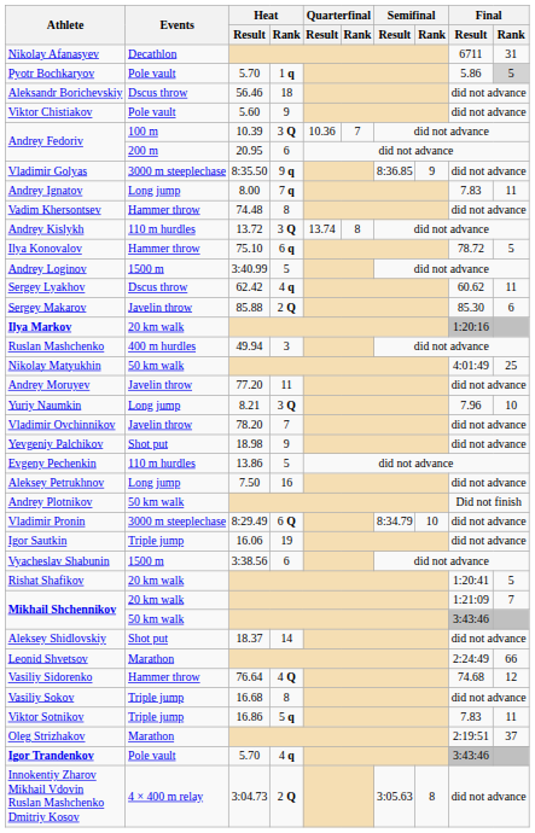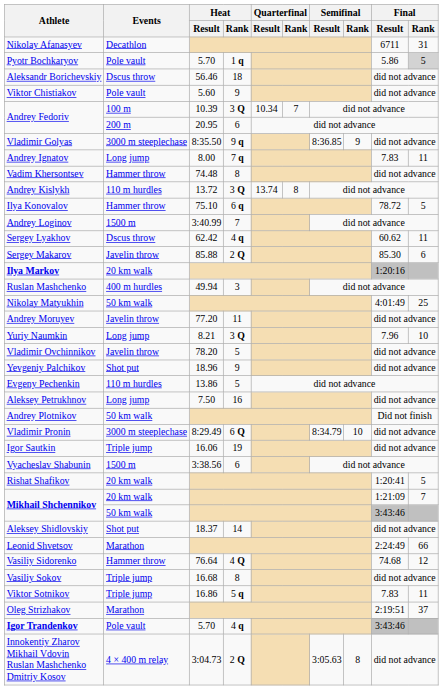 <table class=wikitable style="font-size:90%">
 <tr>
 <th rowspan="2">Athlete</th>
 <th rowspan="2">Events</th>
 <th colspan="2">Heat</th>
 <th colspan="2">Quarterfinal</th>
 <th colspan="2">Semifinal</th>
 <th colspan="2">Final</th>
 </tr>
 <tr>
 <th>Result</th>
 <th>Rank</th>
 <th>Result</th>
 <th>Rank</th>
 <th>Result</th>
 <th>Rank</th>
 <th>Result</th>
 <th>Rank</th>
 </tr>
 <tr>
 <td><a href='#'>Nikolay Afanasyev</a></td>
 <td><a href='#'>Decathlon</a></td>
 <td colspan="6" bgcolor="wheat"></td>
 <td align=center>6711</td>
 <td align=center>31</td>
 </tr>
 <tr>
 <td><a href='#'>Pyotr Bochkaryov</a></td>
 <td><a href='#'>Pole vault</a></td>
 <td align=center>5.70</td>
 <td align=center>1 <strong>q</strong></td>
 <td colspan="4" bgcolor="wheat"></td>
 <td align=center>5.86</td>
 <td align=center style="background: lightgrey;">5</td>
 </tr>
 <tr>
 <td><a href='#'>Aleksandr Borichevskiy</a></td>
 <td><a href='#'>Dscus throw</a></td>
 <td align=center>56.46</td>
 <td align=center>18</td>
 <td colspan="4" bgcolor="wheat"></td>
 <td align=center colspan="2">did not advance</td>
 </tr>
 <tr>
 <td><a href='#'>Viktor Chistiakov</a></td>
 <td><a href='#'>Pole vault</a></td>
 <td align=center>5.60</td>
 <td align=center>9</td>
 <td colspan="4" bgcolor="wheat"></td>
 <td align=center colspan="2">did not advance</td>
 </tr>
 <tr>
 <td rowspan=2><a href='#'>Andrey Fedoriv</a></td>
 <td><a href='#'>100 m</a></td>
 <td align=center>10.39</td>
 <td align=center>3 <strong>Q</strong></td>
-<td align=center>10.36</td>
+<td align=center>10.34</td>
 <td align=center>7</td>
 <td align=center colspan="4">did not advance</td>
 </tr>
 <tr>
 <td><a href='#'>200 m</a></td>
 <td align=center>20.95</td>
 <td align=center>6</td>
 <td align=center colspan="6">did not advance</td>
 </tr>
 <tr>
 <td><a href='#'>Vladimir Golyas</a></td>
 <td><a href='#'>3000 m steeplechase</a></td>
 <td align=center>8:35.50</td>
 <td align=center>9 <strong>q</strong></td>
 <td colspan="2" bgcolor="wheat"></td>
 <td align=center>8:36.85</td>
 <td align=center>9</td>
 <td align=center colspan="2">did not advance</td>
 </tr>
 <tr>
 <td><a href='#'>Andrey Ignatov</a></td>
 <td><a href='#'>Long jump</a></td>
 <td align=center>8.00</td>
 <td align=center>7 <strong>q</strong></td>
 <td colspan="4" bgcolor="wheat"></td>
 <td align=center>7.83</td>
 <td align=center>11</td>
 </tr>
 <tr>
 <td><a href='#'>Vadim Khersontsev</a></td>
 <td><a href='#'>Hammer throw</a></td>
 <td align=center>74.48</td>
 <td align=center>8</td>
 <td colspan="4" bgcolor="wheat"></td>
 <td align=center colspan="2">did not advance</td>
 </tr>
 <tr>
 <td><a href='#'>Andrey Kislykh</a></td>
 <td><a href='#'>110 m hurdles</a></td>
 <td align=center>13.72</td>
 <td align=center>3 <strong>Q</strong></td>
 <td align=center>13.74</td>
 <td align=center>8</td>
 <td align=center colspan="4">did not advance</td>
 </tr>
 <tr>
 <td><a href='#'>Ilya Konovalov</a></td>
 <td><a href='#'>Hammer throw</a></td>
 <td align=center>75.10</td>
 <td align=center>6 <strong>q</strong></td>
 <td colspan="4" bgcolor="wheat"></td>
 <td align=center>78.72</td>
 <td align=center>5</td>
 </tr>
 <tr>
 <td><a href='#'>Andrey Loginov</a></td>
 <td><a href='#'>1500 m</a></td>
 <td align=center>3:40.99</td>
-<td align=center>5</td>
+<td align=center>7</td>
 <td colspan="2" bgcolor="wheat"></td>
 <td align=center colspan="4">did not advance</td>
 </tr>
 <tr>
 <td><a href='#'>Sergey Lyakhov</a></td>
 <td><a href='#'>Dscus throw</a></td>
 <td align=center>62.42</td>
 <td align=center>4 <strong>q</strong></td>
 <td colspan="4" bgcolor="wheat"></td>
 <td align=center>60.62</td>
 <td align=center>11</td>
 </tr>
 <tr>
 <td><a href='#'>Sergey Makarov</a></td>
 <td><a href='#'>Javelin throw</a></td>
 <td align=center>85.88</td>
 <td align=center>2 <strong>Q</strong></td>
 <td colspan="4" bgcolor="wheat"></td>
 <td align=center>85.30</td>
 <td align=center>6</td>
 </tr>
 <tr>
 <td><strong><a href='#'>Ilya Markov</a></strong></td>
 <td><a href='#'>20 km walk</a></td>
 <td colspan="6" bgcolor="wheat"></td>
 <td align=center bgcolor=silver>1:20:16</td>
 <td align=center bgcolor=silver></td>
 </tr>
 <tr>
 <td><a href='#'>Ruslan Mashchenko</a></td>
 <td><a href='#'>400 m hurdles</a></td>
 <td align=center>49.94</td>
 <td align=center>3</td>
 <td colspan="2" bgcolor="wheat"></td>
 <td align=center colspan="4">did not advance</td>
 </tr>
 <tr>
 <td><a href='#'>Nikolay Matyukhin</a></td>
 <td><a href='#'>50 km walk</a></td>
 <td colspan="6" bgcolor="wheat"></td>
 <td align=center>4:01:49</td>
 <td align=center>25</td>
 </tr>
 <tr>
 <td><a href='#'>Andrey Moruyev</a></td>
 <td><a href='#'>Javelin throw</a></td>
 <td align=center>77.20</td>
 <td align=center>11</td>
 <td colspan="4" bgcolor="wheat"></td>
 <td align=center colspan="2">did not advance</td>
 </tr>
 <tr>
 <td><a href='#'>Yuriy Naumkin</a></td>
 <td><a href='#'>Long jump</a></td>
 <td align=center>8.21</td>
 <td align=center>3 <strong>Q</strong></td>
 <td colspan="4" bgcolor="wheat"></td>
 <td align=center>7.96</td>
 <td align=center>10</td>
 </tr>
 <tr>
 <td><a href='#'>Vladimir Ovchinnikov</a></td>
 <td><a href='#'>Javelin throw</a></td>
 <td align=center>78.20</td>
-<td align=center>7</td>
+<td align=center>5</td>
 <td colspan="4" bgcolor="wheat"></td>
 <td align=center colspan="2">did not advance</td>
 </tr>
 <tr>
 <td><a href='#'>Yevgeniy Palchikov</a></td>
 <td><a href='#'>Shot put</a></td>
-<td align=center>18.98</td>
+<td align=center>18.96</td>
 <td align=center>9</td>
 <td colspan="4" bgcolor="wheat"></td>
 <td align=center colspan="2">did not advance</td>
 </tr>
 <tr>
 <td><a href='#'>Evgeny Pechenkin</a></td>
 <td><a href='#'>110 m hurdles</a></td>
 <td align=center>13.86</td>
 <td align=center>5</td>
 <td align=center colspan="6">did not advance</td>
 </tr>
 <tr>
 <td><a href='#'>Aleksey Petrukhnov</a></td>
 <td><a href='#'>Long jump</a></td>
 <td align=center>7.50</td>
 <td align=center>16</td>
 <td colspan="4" bgcolor="wheat"></td>
 <td align=center colspan="2">did not advance</td>
 </tr>
 <tr>
 <td><a href='#'>Andrey Plotnikov</a></td>
 <td><a href='#'>50 km walk</a></td>
 <td colspan="6" bgcolor="wheat"></td>
 <td align=center colspan=2>Did not finish</td>
 </tr>
 <tr>
 <td><a href='#'>Vladimir Pronin</a></td>
 <td><a href='#'>3000 m steeplechase</a></td>
 <td align=center>8:29.49</td>
 <td align=center>6 <strong>Q</strong></td>
 <td colspan="2" bgcolor="wheat"></td>
 <td align=center>8:34.79</td>
 <td align=center>10</td>
 <td align=center colspan="2">did not advance</td>
 </tr>
 <tr>
 <td><a href='#'>Igor Sautkin</a></td>
 <td><a href='#'>Triple jump</a></td>
 <td align=center>16.06</td>
 <td align=center>19</td>
 <td colspan="4" bgcolor="wheat"></td>
 <td align=center colspan="2">did not advance</td>
 </tr>
 <tr>
 <td><a href='#'>Vyacheslav Shabunin</a></td>
 <td><a href='#'>1500 m</a></td>
 <td align=center>3:38.56</td>
 <td align=center>6</td>
 <td colspan="2" bgcolor="wheat"></td>
 <td align=center colspan="4">did not advance</td>
 </tr>
 <tr>
 <td><a href='#'>Rishat Shafikov</a></td>
 <td><a href='#'>20 km walk</a></td>
 <td colspan="6" bgcolor="wheat"></td>
 <td align=center>1:20:41</td>
 <td align=center>5</td>
 </tr>
 <tr>
 <td rowspan=2><strong><a href='#'>Mikhail Shchennikov</a></strong></td>
 <td><a href='#'>20 km walk</a></td>
 <td colspan="6" bgcolor="wheat"></td>
 <td align=center>1:21:09</td>
 <td align=center>7</td>
 </tr>
 <tr>
 <td><a href='#'>50 km walk</a></td>
 <td colspan="6" bgcolor="wheat"></td>
 <td align=center bgcolor=silver>3:43:46</td>
 <td align=center bgcolor=silver></td>
 </tr>
 <tr>
 <td><a href='#'>Aleksey Shidlovskiy</a></td>
 <td><a href='#'>Shot put</a></td>
 <td align=center>18.37</td>
 <td align=center>14</td>
 <td colspan="4" bgcolor="wheat"></td>
 <td align=center colspan="2">did not advance</td>
 </tr>
 <tr>
 <td><a href='#'>Leonid Shvetsov</a></td>
 <td><a href='#'>Marathon</a></td>
 <td colspan="6" bgcolor="wheat"></td>
 <td align=center>2:24:49</td>
 <td align=center>66</td>
 </tr>
 <tr>
 <td><a href='#'>Vasiliy Sidorenko</a></td>
 <td><a href='#'>Hammer throw</a></td>
 <td align=center>76.64</td>
 <td align=center>4 <strong>Q</strong></td>
 <td colspan="4" bgcolor="wheat"></td>
 <td align=center>74.68</td>
 <td align=center>12</td>
 </tr>
 <tr>
 <td><a href='#'>Vasiliy Sokov</a></td>
 <td><a href='#'>Triple jump</a></td>
 <td align=center>16.68</td>
 <td align=center>8</td>
 <td colspan="4" bgcolor="wheat"></td>
 <td align=center colspan="2">did not advance</td>
 </tr>
 <tr>
 <td><a href='#'>Viktor Sotnikov</a></td>
 <td><a href='#'>Triple jump</a></td>
 <td align=center>16.86</td>
 <td align=center>5 <strong>q</strong></td>
 <td colspan="4" bgcolor="wheat"></td>
 <td align=center>7.83</td>
 <td align=center>11</td>
 </tr>
 <tr>
 <td><a href='#'>Oleg Strizhakov</a></td>
 <td><a href='#'>Marathon</a></td>
 <td colspan="6" bgcolor="wheat"></td>
 <td align=center>2:19:51</td>
 <td align=center>37</td>
 </tr>
 <tr>
 <td><strong><a href='#'>Igor Trandenkov</a></strong></td>
 <td><a href='#'>Pole vault</a></td>
 <td align=center>5.70</td>
 <td align=center>4 <strong>q</strong></td>
 <td colspan="4" bgcolor="wheat"></td>
 <td align=center bgcolor=silver>3:43:46</td>
 <td align=center bgcolor=silver></td>
 </tr>
 <tr>
 <td><a href='#'>Innokentiy Zharov</a><br><a href='#'>Mikhail Vdovin</a><br><a href='#'>Ruslan Mashchenko</a><br><a href='#'>Dmitriy Kosov</a></td>
 <td><a href='#'>4 × 400 m relay</a></td>
 <td align=center>3:04.73</td>
 <td align=center>2 <strong>Q</strong></td>
 <td colspan="2" bgcolor="wheat"></td>
 <td align=center>3:05.63</td>
 <td align=center>8</td>
 <td align=center colspan="2">did not advance</td>
 </tr>
 </table>
